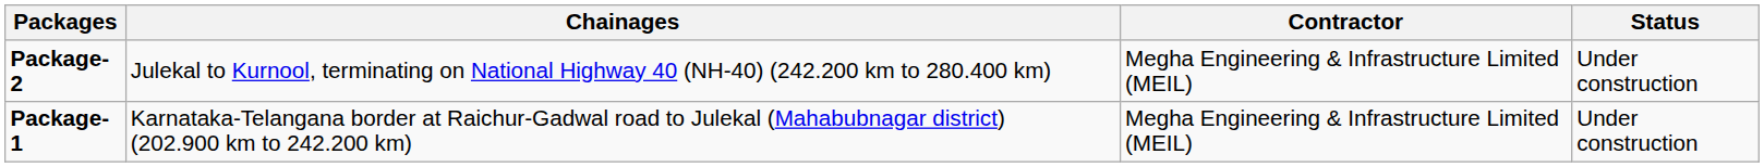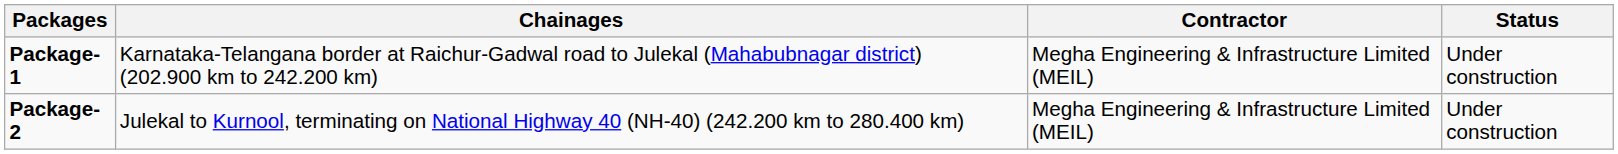 <table class="wikitable sortable">
 <tr>
 <th>Packages</th>
 <th>Chainages</th>
 <th>Contractor</th>
 <th>Status</th>
 </tr>
 <tr>
+<td><strong>Package-1</strong></td>
+<td>Karnataka-Telangana border at Raichur-Gadwal road to Julekal (<a href='#'>Mahabubnagar district</a>) (202.900 km to 242.200 km)</td>
+<td>Megha Engineering & Infrastructure Limited (MEIL)</td>
+<td>Under construction</td>
+</tr>
+<tr>
 <td><strong>Package-2</strong></td>
 <td>Julekal to <a href='#'>Kurnool</a>, terminating on <a href='#'>National Highway 40</a> (NH-40) (242.200 km to 280.400 km)</td>
 <td>Megha Engineering & Infrastructure Limited (MEIL)</td>
 <td>Under construction</td>
 </tr>
-<tr>
-<td><strong>Package-1</strong></td>
-<td>Karnataka-Telangana border at Raichur-Gadwal road to Julekal (<a href='#'>Mahabubnagar district</a>) (202.900 km to 242.200 km)</td>
-<td>Megha Engineering & Infrastructure Limited (MEIL)</td>
-<td>Under construction</td>
-</tr>
 </table>
